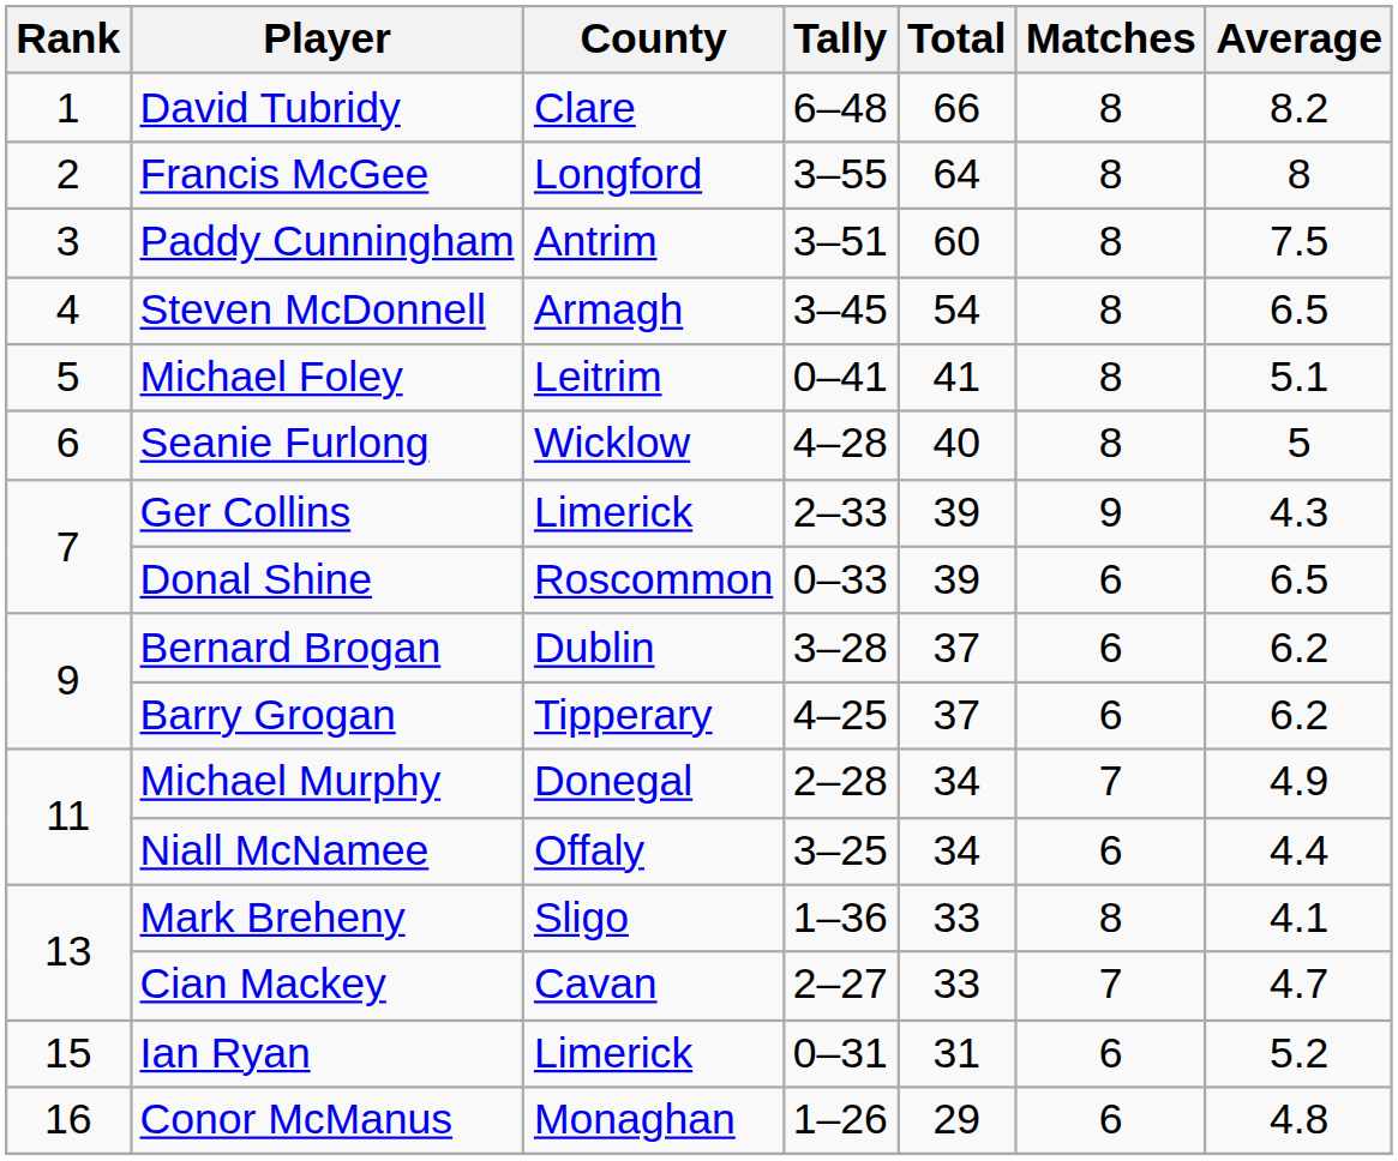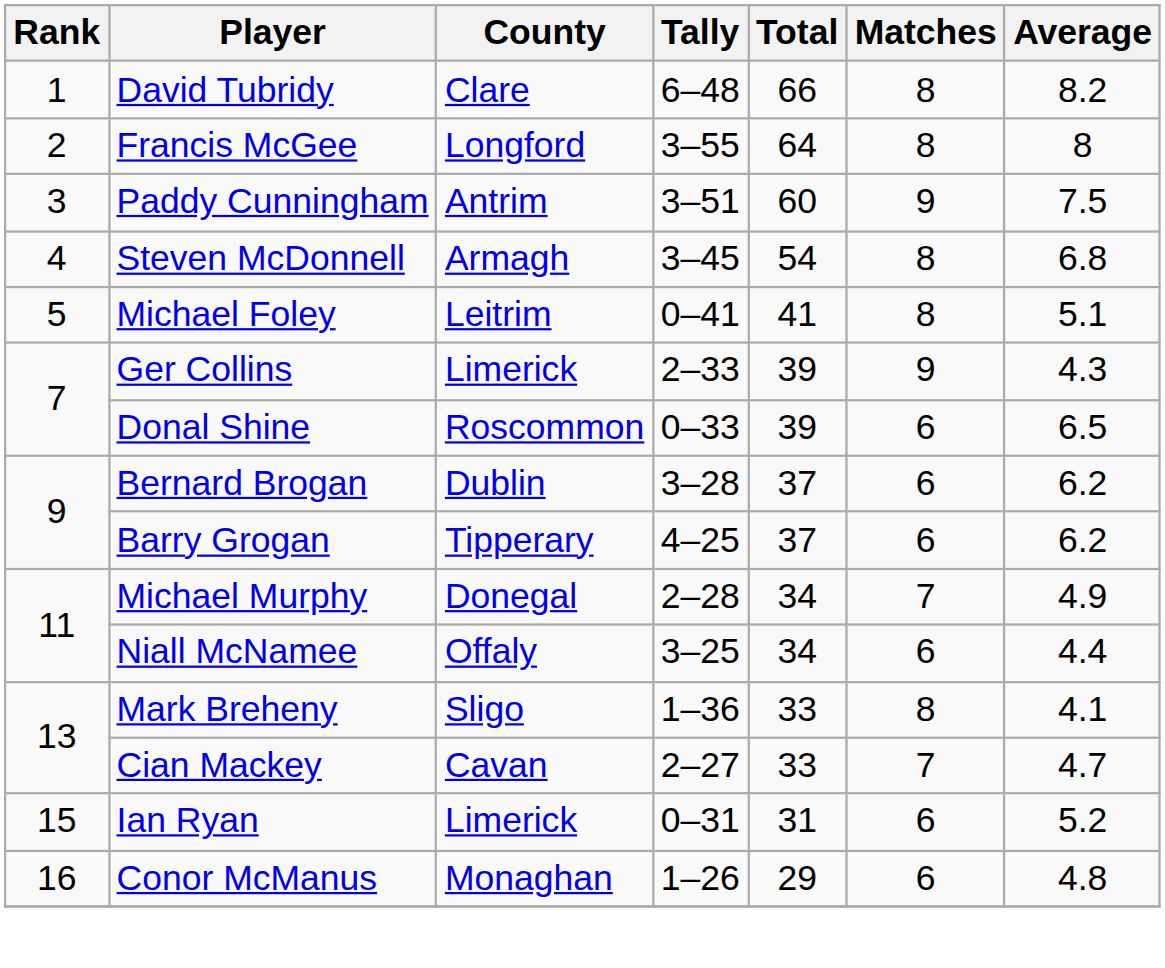 <table class="wikitable sortable">
 <tr>
 <th>Rank</th>
 <th>Player</th>
 <th>County</th>
 <th class="unsortable">Tally</th>
 <th>Total</th>
 <th>Matches</th>
 <th>Average</th>
 </tr>
 <tr>
 <td rowspan=1 align=center>1</td>
 <td><a href='#'>David Tubridy</a></td>
 <td> <a href='#'>Clare</a></td>
 <td align=center>6–48</td>
 <td align=center>66</td>
 <td align=center>8</td>
 <td align=center>8.2</td>
 </tr>
 <tr>
 <td rowspan=1 align=center>2</td>
 <td><a href='#'>Francis McGee</a></td>
 <td> <a href='#'>Longford</a></td>
 <td align=center>3–55</td>
 <td align=center>64</td>
 <td align=center>8</td>
 <td align=center>8</td>
 </tr>
 <tr>
 <td rowspan=1 align=center>3</td>
 <td><a href='#'>Paddy Cunningham</a></td>
 <td> <a href='#'>Antrim</a></td>
 <td align=center>3–51</td>
 <td align=center>60</td>
-<td align=center>8</td>
+<td align=center>9</td>
 <td align=center>7.5</td>
 </tr>
 <tr>
 <td rowspan=1 align=center>4</td>
 <td><a href='#'>Steven McDonnell</a></td>
 <td> <a href='#'>Armagh</a></td>
 <td align=center>3–45</td>
 <td align=center>54</td>
 <td align=center>8</td>
-<td align=center>6.5</td>
+<td align=center>6.8</td>
 </tr>
 <tr>
 <td rowspan=1 align=center>5</td>
 <td><a href='#'>Michael Foley</a></td>
 <td> <a href='#'>Leitrim</a></td>
 <td align=center>0–41</td>
 <td align=center>41</td>
 <td align=center>8</td>
 <td align=center>5.1</td>
-</tr>
-<tr>
-<td rowspan=1 align=center>6</td>
-<td><a href='#'>Seanie Furlong</a></td>
-<td> <a href='#'>Wicklow</a></td>
-<td align=center>4–28</td>
-<td align=center>40</td>
-<td align=center>8</td>
-<td align=center>5</td>
 </tr>
 <tr>
 <td rowspan=2 align=center>7</td>
 <td><a href='#'>Ger Collins</a></td>
 <td> <a href='#'>Limerick</a></td>
 <td align=center>2–33</td>
 <td align=center>39</td>
 <td align=center>9</td>
 <td align=center>4.3</td>
 </tr>
 <tr>
 <td><a href='#'>Donal Shine</a></td>
 <td> <a href='#'>Roscommon</a></td>
 <td align=center>0–33</td>
 <td align=center>39</td>
 <td align=center>6</td>
 <td align=center>6.5</td>
 </tr>
 <tr>
 <td rowspan=2 align=center>9</td>
 <td><a href='#'>Bernard Brogan</a></td>
 <td> <a href='#'>Dublin</a></td>
 <td align=center>3–28</td>
 <td align=center>37</td>
 <td align=center>6</td>
 <td align=center>6.2</td>
 </tr>
 <tr>
 <td><a href='#'>Barry Grogan</a></td>
 <td> <a href='#'>Tipperary</a></td>
 <td align=center>4–25</td>
 <td align=center>37</td>
 <td align=center>6</td>
 <td align=center>6.2</td>
 </tr>
 <tr>
 <td rowspan=2 align=center>11</td>
 <td><a href='#'>Michael Murphy</a></td>
 <td> <a href='#'>Donegal</a></td>
 <td align=center>2–28</td>
 <td align=center>34</td>
 <td align=center>7</td>
 <td align=center>4.9</td>
 </tr>
 <tr>
 <td><a href='#'>Niall McNamee</a></td>
 <td> <a href='#'>Offaly</a></td>
 <td align=center>3–25</td>
 <td align=center>34</td>
 <td align=center>6</td>
 <td align=center>4.4</td>
 </tr>
 <tr>
 <td rowspan=2 align=center>13</td>
 <td><a href='#'>Mark Breheny</a></td>
 <td> <a href='#'>Sligo</a></td>
 <td align=center>1–36</td>
 <td align=center>33</td>
 <td align=center>8</td>
 <td align=center>4.1</td>
 </tr>
 <tr>
 <td><a href='#'>Cian Mackey</a></td>
 <td> <a href='#'>Cavan</a></td>
 <td align=center>2–27</td>
 <td align=center>33</td>
 <td align=center>7</td>
 <td align=center>4.7</td>
 </tr>
 <tr>
 <td rowspan=1 align=center>15</td>
 <td><a href='#'>Ian Ryan</a></td>
 <td> <a href='#'>Limerick</a></td>
 <td align=center>0–31</td>
 <td align=center>31</td>
 <td align=center>6</td>
 <td align=center>5.2</td>
 </tr>
 <tr>
 <td rowspan=1 align=center>16</td>
 <td><a href='#'>Conor McManus</a></td>
 <td> <a href='#'>Monaghan</a></td>
 <td align=center>1–26</td>
 <td align=center>29</td>
 <td align=center>6</td>
 <td align=center>4.8</td>
 </tr>
 <tr>
 </tr>
 </table>
